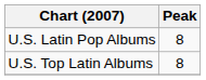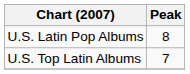 <table class="wikitable">
 <tr>
 <th align="left">Chart (2007)</th>
 <th align="left">Peak</th>
 </tr>
 <tr>
 <td align="left">U.S. Latin Pop Albums</td>
 <td align="center">8</td>
 </tr>
 <tr>
 <td align="left">U.S. Top Latin Albums</td>
-<td align="center">8</td>
+<td align="center">7</td>
 </tr>
 <tr>
 </tr>
 </table>
